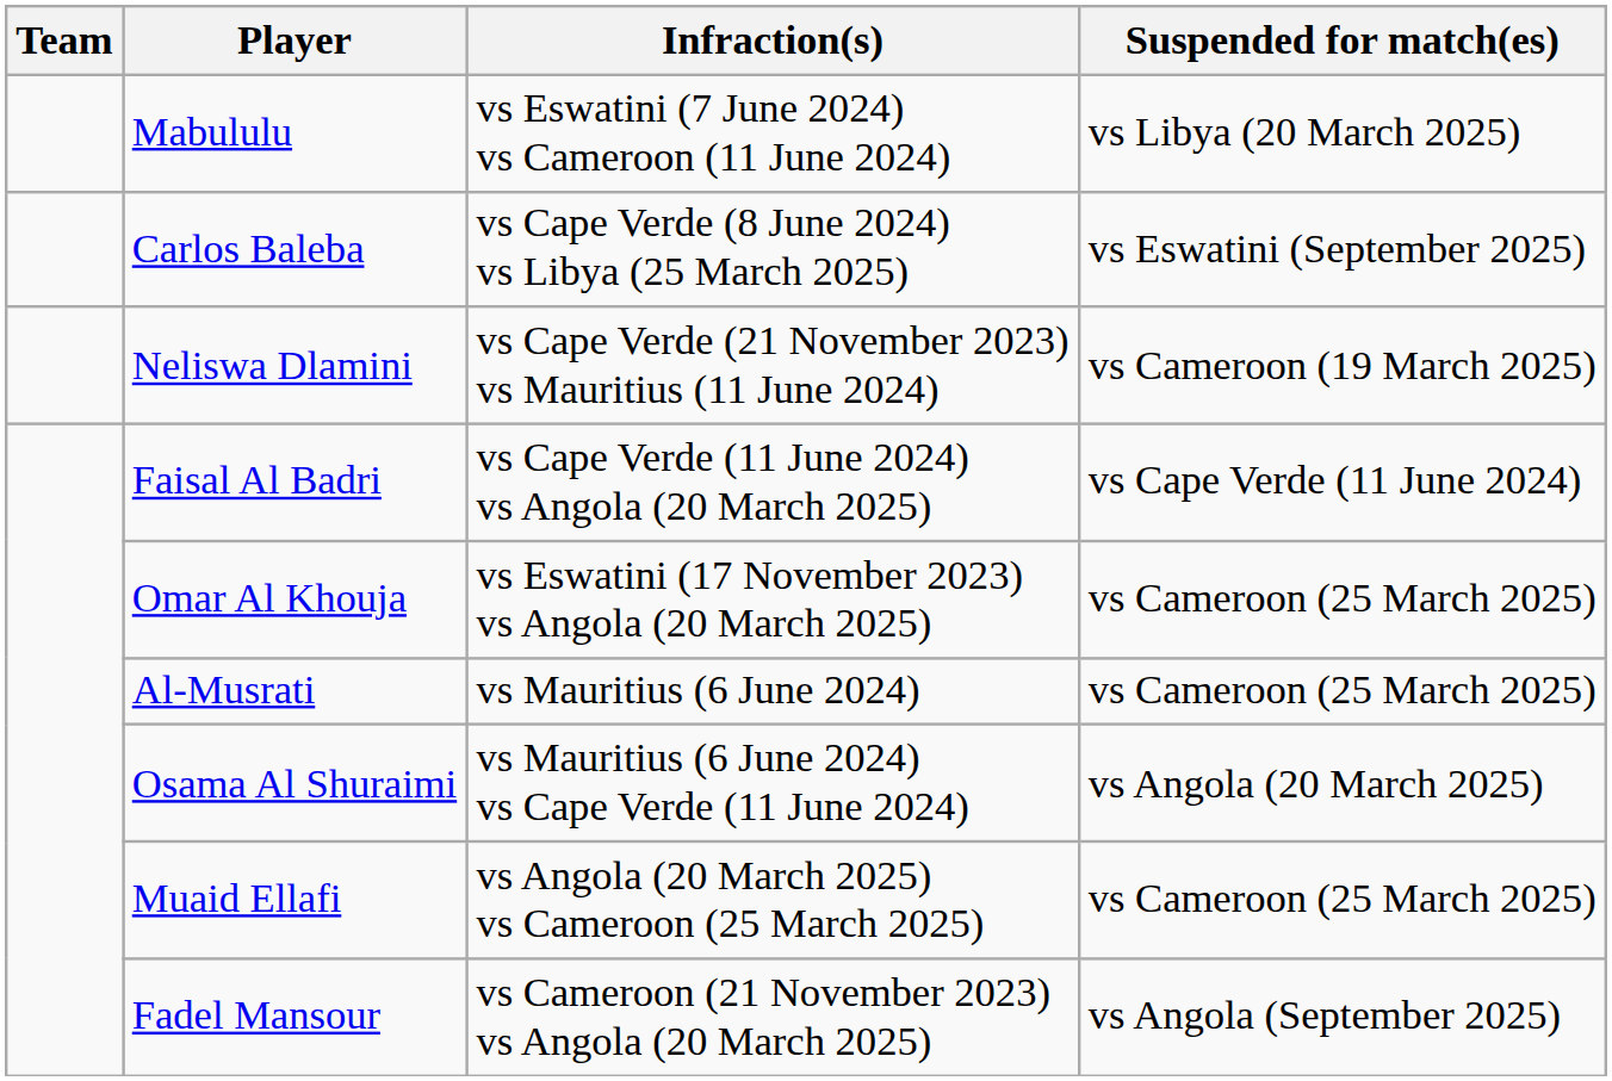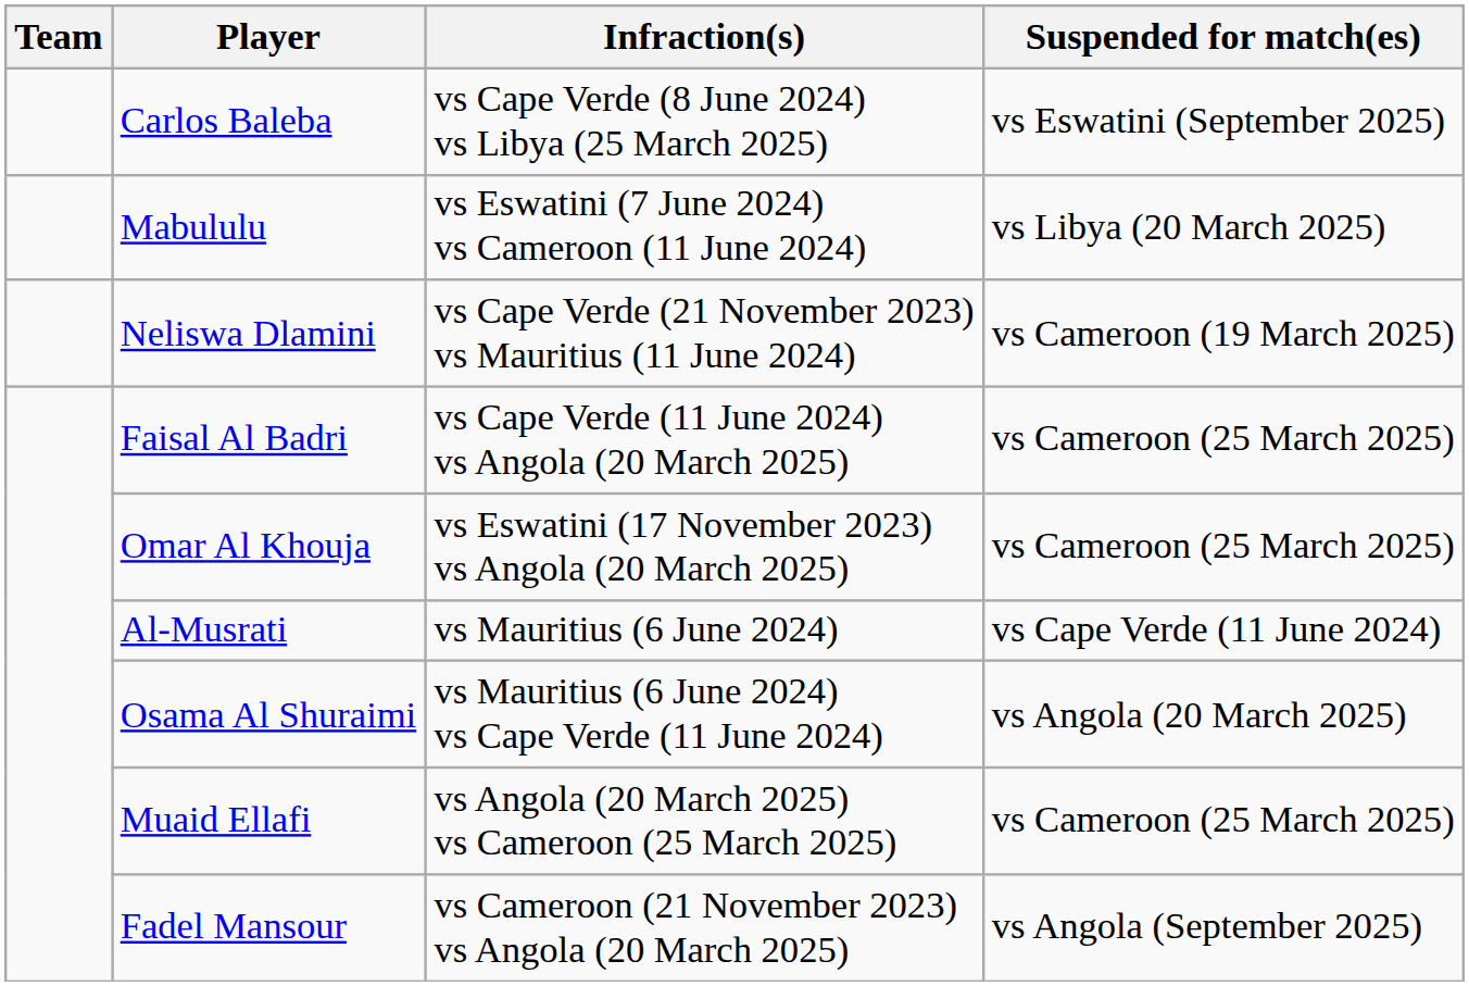 <table class="wikitable" style="font-size:90%">
 <tr>
 <th>Team</th>
 <th>Player</th>
 <th>Infraction(s)</th>
 <th>Suspended for match(es)</th>
 </tr>
 <tr>
 <td></td>
+<td><a href='#'>Carlos Baleba</a></td>
+<td> vs Cape Verde (8 June 2024)<br> vs Libya (25 March 2025)</td>
+<td>vs Eswatini (September 2025)</td>
+</tr>
+<tr>
+<td></td>
 <td><a href='#'>Mabululu</a></td>
 <td> vs Eswatini (7 June 2024)<br> vs Cameroon (11 June 2024)</td>
 <td>vs Libya (20 March 2025)</td>
-</tr>
-<tr>
-<td></td>
-<td><a href='#'>Carlos Baleba</a></td>
-<td> vs Cape Verde (8 June 2024)<br> vs Libya (25 March 2025)</td>
-<td>vs Eswatini (September 2025)</td>
 </tr>
 <tr>
 <td></td>
 <td><a href='#'>Neliswa Dlamini</a></td>
 <td> vs Cape Verde (21 November 2023)<br> vs Mauritius (11 June 2024)</td>
 <td>vs Cameroon (19 March 2025)</td>
 </tr>
 <tr>
 <td rowspan=6></td>
 <td><a href='#'>Faisal Al Badri</a></td>
 <td> vs Cape Verde (11 June 2024)<br> vs Angola (20 March 2025)</td>
-<td>vs Cape Verde (11 June 2024)</td>
+<td>vs Cameroon (25 March 2025)</td>
 </tr>
 <tr>
 <td><a href='#'>Omar Al Khouja</a></td>
 <td> vs Eswatini (17 November 2023)<br> vs Angola (20 March 2025)</td>
 <td>vs Cameroon (25 March 2025)</td>
 </tr>
 <tr>
 <td><a href='#'>Al-Musrati</a></td>
 <td> vs Mauritius (6 June 2024)</td>
-<td>vs Cameroon (25 March 2025)</td>
+<td>vs Cape Verde (11 June 2024)</td>
 </tr>
 <tr>
 <td><a href='#'>Osama Al Shuraimi</a></td>
 <td> vs Mauritius (6 June 2024)<br> vs Cape Verde (11 June 2024)</td>
 <td>vs Angola (20 March 2025)</td>
 </tr>
 <tr>
 <td><a href='#'>Muaid Ellafi</a></td>
 <td> vs Angola (20 March 2025)<br> vs Cameroon (25 March 2025)</td>
 <td>vs Cameroon (25 March 2025)</td>
 </tr>
 <tr>
 <td><a href='#'>Fadel Mansour</a></td>
 <td> vs Cameroon (21 November 2023)<br> vs Angola (20 March 2025)</td>
 <td>vs Angola (September 2025)</td>
 </tr>
 </table>
